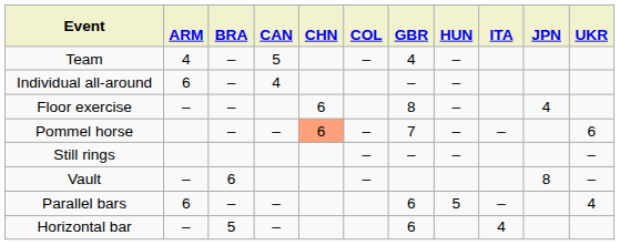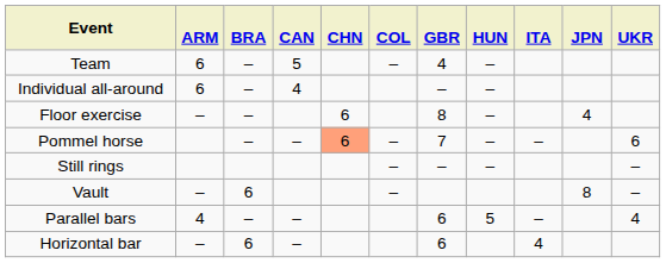 <table class="wikitable" style="margin-top:0em; text-align:center; font-size:89%;">
 <tr>
 <th style="background-color:#f2f2ce; width:10.0em;">Event</th>
 <th style="background-color:#f2f2ce; width:2.5em;"><br><a href='#'>ARM</a></th>
 <th style="background-color:#f2f2ce; width:2.5em;"><br><a href='#'>BRA</a></th>
 <th style="background-color:#f2f2ce; width:2.5em;"><br><a href='#'>CAN</a></th>
 <th style="background-color:#f2f2ce; width:2.5em;"><br><a href='#'>CHN</a></th>
 <th style="background-color:#f2f2ce; width:2.5em;"><br><a href='#'>COL</a></th>
 <th style="background-color:#f2f2ce; width:2.5em;"><br><a href='#'>GBR</a></th>
 <th style="background-color:#f2f2ce; width:2.5em;"><br><a href='#'>HUN</a></th>
 <th style="background-color:#f2f2ce; width:2.5em;"><br><a href='#'>ITA</a></th>
 <th style="background-color:#f2f2ce; width:2.5em;"><br><a href='#'>JPN</a></th>
 <th style="background-color:#f2f2ce; width:2.5em;"><br><a href='#'>UKR</a></th>
 </tr>
 <tr>
 <td>Team</td>
-<td>4</td>
+<td>6</td>
 <td>–</td>
 <td>5</td>
 <td></td>
 <td>–</td>
 <td>4</td>
 <td>–</td>
 <td></td>
 <td></td>
 <td></td>
 </tr>
 <tr>
 <td>Individual all-around</td>
 <td>6</td>
 <td>–</td>
 <td>4</td>
 <td></td>
 <td></td>
 <td>–</td>
 <td>–</td>
 <td></td>
 <td></td>
 <td></td>
 </tr>
 <tr>
 <td>Floor exercise</td>
 <td>–</td>
 <td>–</td>
 <td></td>
 <td>6</td>
 <td></td>
 <td>8</td>
 <td>–</td>
 <td></td>
 <td>4</td>
 <td></td>
 </tr>
 <tr>
 <td>Pommel horse</td>
 <td></td>
 <td>–</td>
 <td>–</td>
 <td style="background: lightsalmon;">6</td>
 <td>–</td>
 <td>7</td>
 <td>–</td>
 <td>–</td>
 <td></td>
 <td>6</td>
 </tr>
 <tr>
 <td>Still rings</td>
 <td></td>
 <td></td>
 <td></td>
 <td></td>
 <td>–</td>
 <td>–</td>
 <td>–</td>
 <td></td>
 <td></td>
 <td>–</td>
 </tr>
 <tr>
 <td>Vault</td>
 <td>–</td>
 <td>6</td>
 <td></td>
 <td></td>
 <td>–</td>
 <td></td>
 <td></td>
 <td></td>
 <td>8</td>
 <td>–</td>
 </tr>
 <tr>
 <td>Parallel bars</td>
-<td>6</td>
+<td>4</td>
 <td>–</td>
 <td>–</td>
 <td></td>
 <td></td>
 <td>6</td>
 <td>5</td>
 <td>–</td>
 <td></td>
 <td>4</td>
 </tr>
 <tr>
 <td>Horizontal bar</td>
 <td>–</td>
-<td>5</td>
+<td>6</td>
 <td>–</td>
 <td></td>
 <td></td>
 <td>6</td>
 <td></td>
 <td>4</td>
 <td></td>
 <td></td>
 </tr>
 </table>
